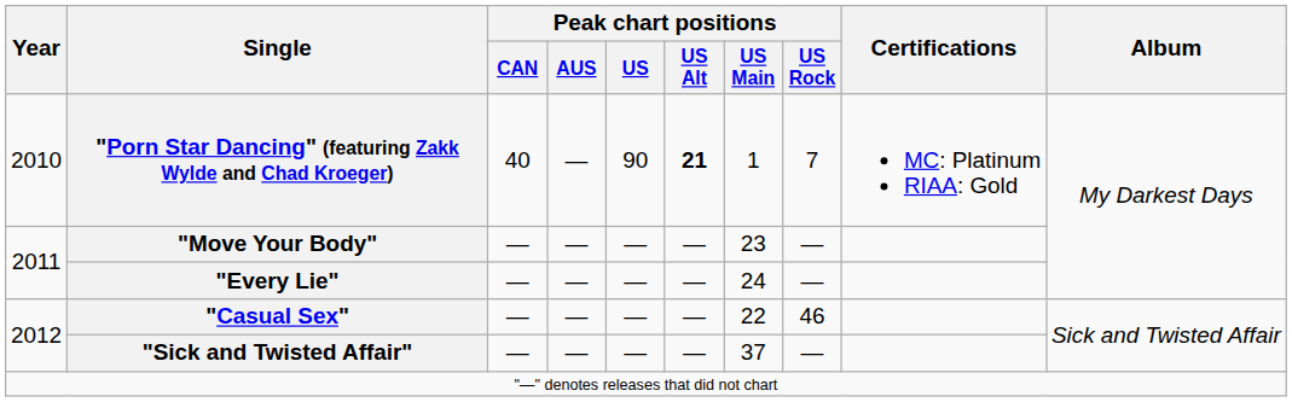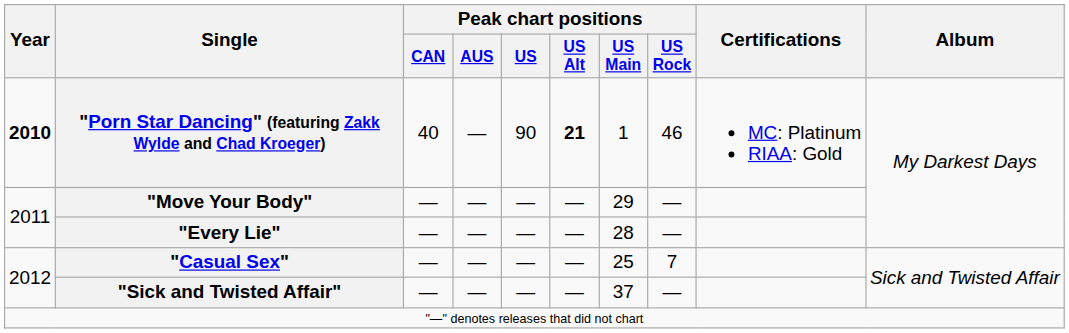 <table class="wikitable plainrowheaders" style="text-align:center;">
 <tr>
 <th rowspan="2">Year</th>
 <th rowspan="2" style="width:18em;">Single</th>
 <th colspan="6">Peak chart positions</th>
 <th rowspan="2">Certifications</th>
 <th rowspan="2" syle="width:18em;">Album</th>
 </tr>
 <tr style="font-size:smaller;">
 <th style="width:35px;"><a href='#'>CAN</a><br></th>
 <th style="width:35px;"><a href='#'>AUS</a><br></th>
 <th style="width:35px;"><a href='#'>US</a><br></th>
 <th style="width:35px;"><a href='#'>US<br>Alt</a><br></th>
 <th style="width:35px;"><a href='#'>US<br>Main</a><br></th>
 <th style="width:35px;"><a href='#'>US Rock</a><br></th>
 </tr>
 <tr>
-<td>2010</td>
+<td><strong>2010</strong></td>
 <th scope="row">"<a href='#'>Porn Star Dancing</a>" <small>(featuring <a href='#'>Zakk Wylde</a> and <a href='#'>Chad Kroeger</a>)</small></th>
 <td>40</td>
 <td>—</td>
 <td>90</td>
 <td><strong>21</strong></td>
 <td>1</td>
-<td>7</td>
+<td>46</td>
 <td style="text-align:left;"><br><ul><li><a href='#'>MC</a>: Platinum</li><li><a href='#'>RIAA</a>: Gold</li></ul></td>
 <td style="text-align:center;" rowspan="3"><em>My Darkest Days</em></td>
 </tr>
 <tr>
 <td rowspan="2">2011</td>
 <th scope="row">"Move Your Body"</th>
 <td>—</td>
 <td>—</td>
 <td>—</td>
 <td>—</td>
-<td>23</td>
+<td>29</td>
 <td>—</td>
 <td></td>
 </tr>
 <tr>
 <th scope="row">"Every Lie"</th>
 <td>—</td>
 <td>—</td>
 <td>—</td>
 <td>—</td>
-<td>24</td>
+<td>28</td>
 <td>—</td>
 <td></td>
 </tr>
 <tr>
 <td rowspan="2">2012</td>
 <th scope="row">"<a href='#'>Casual Sex</a>"</th>
 <td>—</td>
 <td>—</td>
 <td>—</td>
 <td>—</td>
-<td>22</td>
-<td>46</td>
+<td>25</td>
+<td>7</td>
 <td></td>
 <td rowspan="2"><em>Sick and Twisted Affair</em></td>
 </tr>
 <tr>
 <th scope="row">"Sick and Twisted Affair"</th>
 <td>—</td>
 <td>—</td>
 <td>—</td>
 <td>—</td>
 <td>37</td>
 <td>—</td>
 <td></td>
 </tr>
 <tr>
 <td scope="row" colspan="10" style="font-size:8pt">"—" denotes releases that did not chart</td>
 </tr>
 </table>
